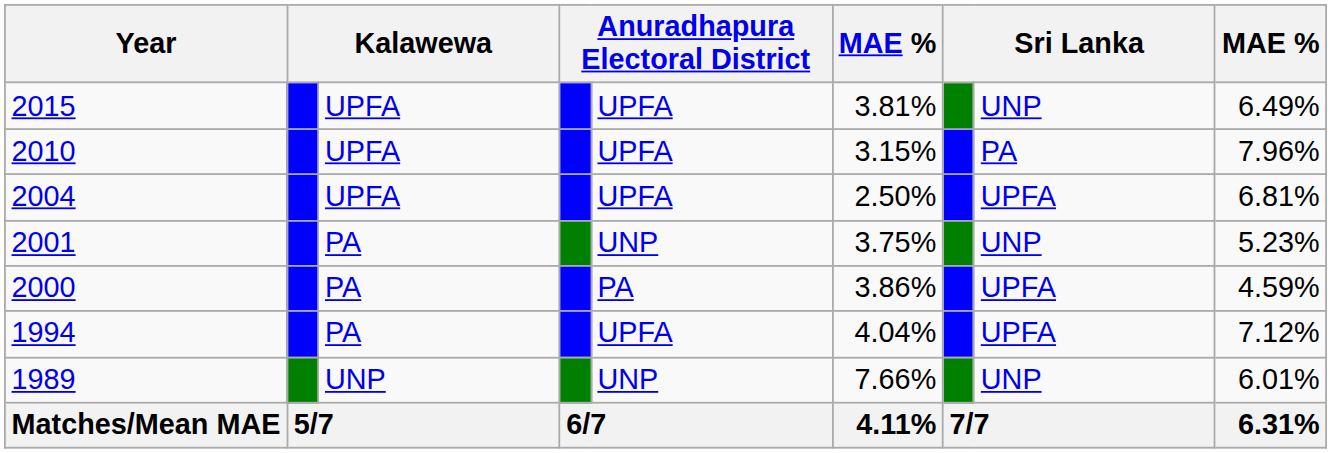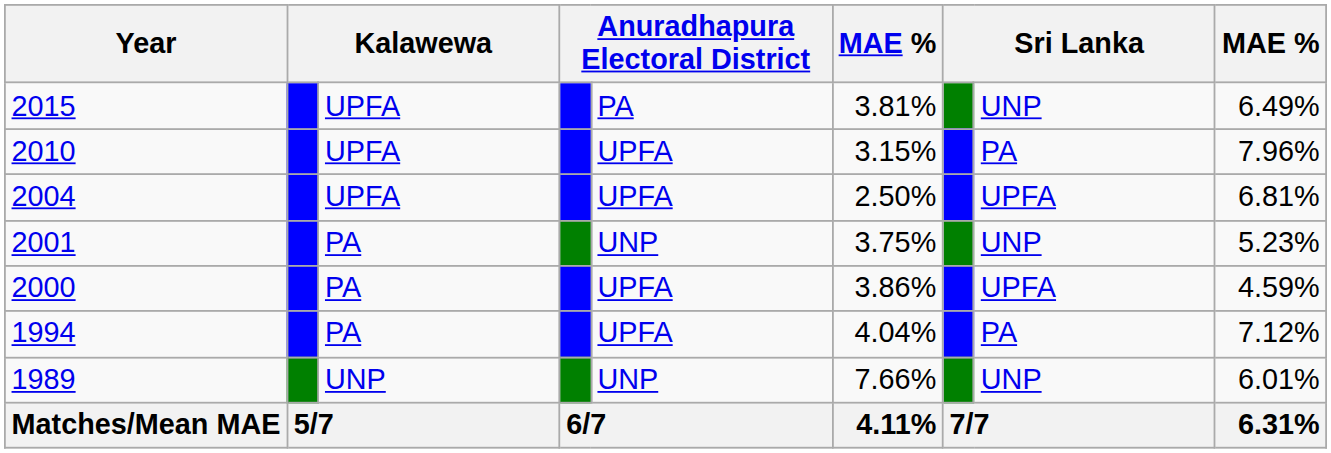 <table class="wikitable">
 <tr>
 <th>Year</th>
 <th colspan="2" width="144px">Kalawewa</th>
 <th colspan="2" width="144px"><a href='#'>Anuradhapura Electoral District</a></th>
 <th><a href='#'>MAE</a> %</th>
 <th colspan="2" width="144px">Sri Lanka</th>
 <th>MAE %</th>
 </tr>
 <tr>
 <td><a href='#'>2015</a></td>
 <td style="background-color:blue;" width="10px"></td>
 <td style="text-align:left;"><a href='#'>UPFA</a></td>
 <td style="background-color:blue;" width="10px"></td>
-<td style="text-align:left;"><a href='#'>UPFA</a></td>
+<td style="text-align:left;"><a href='#'>PA</a></td>
 <td style="text-align:right;">3.81%</td>
 <td style="background-color:green;" width="10px"></td>
 <td style="text-align:left;"><a href='#'>UNP</a></td>
 <td style="text-align:right;">6.49%</td>
 </tr>
 <tr>
 <td><a href='#'>2010</a></td>
 <td style="background-color:blue;" width="10px"></td>
 <td style="text-align:left;"><a href='#'>UPFA</a></td>
 <td style="background-color:blue;" width="10px"></td>
 <td style="text-align:left;"><a href='#'>UPFA</a></td>
 <td style="text-align:right;">3.15%</td>
 <td style="background-color:blue;" width="10px"></td>
 <td style="text-align:left;"><a href='#'>PA</a></td>
 <td style="text-align:right;">7.96%</td>
 </tr>
 <tr>
 <td><a href='#'>2004</a></td>
 <td style="background-color:blue;" width="10px"></td>
 <td style="text-align:left;"><a href='#'>UPFA</a></td>
 <td style="background-color:blue;" width="10px"></td>
 <td style="text-align:left;"><a href='#'>UPFA</a></td>
 <td style="text-align:right;">2.50%</td>
 <td style="background-color:blue;" width="10px"></td>
 <td style="text-align:left;"><a href='#'>UPFA</a></td>
 <td style="text-align:right;">6.81%</td>
 </tr>
 <tr>
 <td><a href='#'>2001</a></td>
 <td style="background-color:blue;" width="10px"></td>
 <td style="text-align:left;"><a href='#'>PA</a></td>
 <td style="background-color:green;" width="10px"></td>
 <td style="text-align:left;"><a href='#'>UNP</a></td>
 <td style="text-align:right;">3.75%</td>
 <td style="background-color:green;" width="10px"></td>
 <td style="text-align:left;"><a href='#'>UNP</a></td>
 <td style="text-align:right;">5.23%</td>
 </tr>
 <tr>
 <td><a href='#'>2000</a></td>
 <td style="background-color:blue;" width="10px"></td>
 <td style="text-align:left;"><a href='#'>PA</a></td>
 <td style="background-color:blue;" width="10px"></td>
-<td style="text-align:left;"><a href='#'>PA</a></td>
+<td style="text-align:left;"><a href='#'>UPFA</a></td>
 <td style="text-align:right;">3.86%</td>
 <td style="background-color:blue;" width="10px"></td>
 <td style="text-align:left;"><a href='#'>UPFA</a></td>
 <td style="text-align:right;">4.59%</td>
 </tr>
 <tr>
 <td><a href='#'>1994</a></td>
 <td style="background-color:blue;" width="10px"></td>
 <td style="text-align:left;"><a href='#'>PA</a></td>
 <td style="background-color:blue;" width="10px"></td>
 <td style="text-align:left;"><a href='#'>UPFA</a></td>
 <td style="text-align:right;">4.04%</td>
 <td style="background-color:blue;" width="10px"></td>
-<td style="text-align:left;"><a href='#'>UPFA</a></td>
+<td style="text-align:left;"><a href='#'>PA</a></td>
 <td style="text-align:right;">7.12%</td>
 </tr>
 <tr>
 <td><a href='#'>1989</a></td>
 <td style="background-color:green;" width="10px"></td>
 <td style="text-align:left;"><a href='#'>UNP</a></td>
 <td style="background-color:green;" width="10px"></td>
 <td style="text-align:left;"><a href='#'>UNP</a></td>
 <td style="text-align:right;">7.66%</td>
 <td style="background-color:green;" width="10px"></td>
 <td style="text-align:left;"><a href='#'>UNP</a></td>
 <td style="text-align:right;">6.01%</td>
 </tr>
 <tr>
 <th>Matches/Mean MAE</th>
 <th style="text-align:left;"colspan="2" width="144px">5/7</th>
 <th style="text-align:left;"colspan="2" width="144px">6/7</th>
 <th style="text-align:right;">4.11%</th>
 <th style="text-align:left;"colspan="2" width="144px">7/7</th>
 <th style="text-align:right;">6.31%</th>
 </tr>
 </table>
